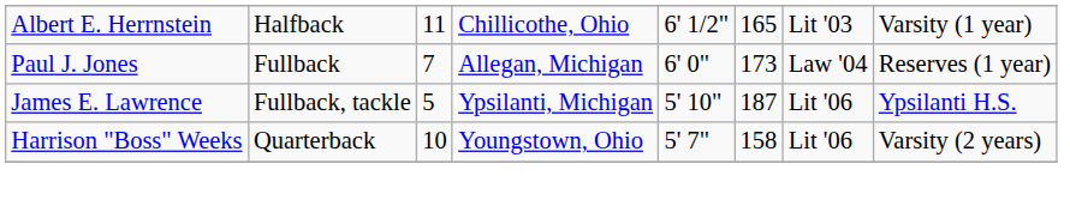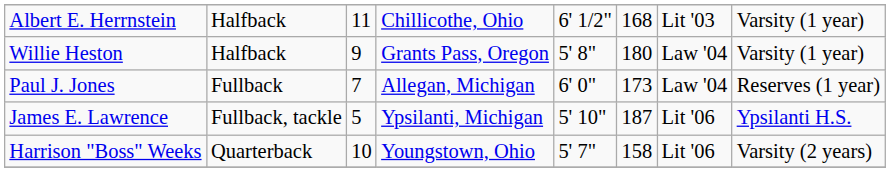 <table class="wikitable">
 <tr>
 </tr>
 <tr>
 <td><a href='#'>Albert E. Herrnstein</a></td>
 <td>Halfback</td>
 <td>11</td>
 <td><a href='#'>Chillicothe, Ohio</a></td>
 <td>6' 1/2"</td>
-<td>165</td>
+<td>168</td>
 <td>Lit '03</td>
+<td>Varsity (1 year)</td>
+</tr>
+<tr>
+<td><a href='#'>Willie Heston</a></td>
+<td>Halfback</td>
+<td>9</td>
+<td><a href='#'>Grants Pass, Oregon</a></td>
+<td>5' 8"</td>
+<td>180</td>
+<td>Law '04</td>
 <td>Varsity (1 year)</td>
 </tr>
 <tr>
 <td><a href='#'>Paul J. Jones</a></td>
 <td>Fullback</td>
 <td>7</td>
 <td><a href='#'>Allegan, Michigan</a></td>
 <td>6' 0"</td>
 <td>173</td>
 <td>Law '04</td>
 <td>Reserves (1 year)</td>
 </tr>
 <tr>
 <td><a href='#'>James E. Lawrence</a></td>
 <td>Fullback, tackle</td>
 <td>5</td>
 <td><a href='#'>Ypsilanti, Michigan</a></td>
 <td>5' 10"</td>
 <td>187</td>
 <td>Lit '06</td>
 <td><a href='#'>Ypsilanti H.S.</a></td>
 </tr>
 <tr>
 <td><a href='#'>Harrison "Boss" Weeks</a></td>
 <td>Quarterback</td>
 <td>10</td>
 <td><a href='#'>Youngstown, Ohio</a></td>
 <td>5' 7"</td>
 <td>158</td>
 <td>Lit '06</td>
 <td>Varsity (2 years)</td>
 </tr>
 <tr>
 </tr>
 </table>
